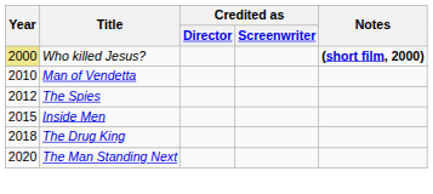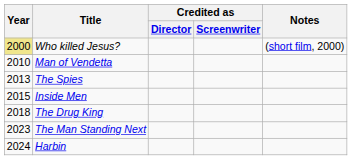 <table class="wikitable sortable plainrowheaders">
 <tr>
 <th rowspan="2">Year</th>
 <th rowspan="2">Title</th>
 <th colspan="2">Credited as</th>
 <th rowspan="2">Notes</th>
 </tr>
 <tr>
 <th><a href='#'>Director</a></th>
 <th><a href='#'>Screenwriter</a></th>
 </tr>
 <tr>
 <td style="background: khaki;">2000</td>
 <td><em>Who killed Jesus?</em></td>
 <td></td>
 <td></td>
-<td><strong>(<a href='#'>short film</a>, 2000)</strong></td>
+<td>(<a href='#'>short film</a>, 2000)</td>
 </tr>
 <tr>
 <td>2010</td>
 <td><em><a href='#'>Man of Vendetta</a></em></td>
 <td></td>
 <td></td>
 <td></td>
 </tr>
 <tr>
-<td>2012</td>
+<td>2013</td>
 <td><em><a href='#'>The Spies</a></em></td>
 <td></td>
 <td></td>
 <td></td>
 </tr>
 <tr>
 <td>2015</td>
 <td><em><a href='#'>Inside Men</a></em></td>
 <td></td>
 <td></td>
 <td></td>
 </tr>
 <tr>
 <td>2018</td>
 <td><em><a href='#'>The Drug King</a></em></td>
 <td></td>
 <td></td>
 <td></td>
 </tr>
 <tr>
-<td>2020</td>
+<td>2023</td>
 <td><em><a href='#'>The Man Standing Next</a></em></td>
 <td></td>
 <td></td>
 <td></td>
 </tr>
+<tr>
+<td>2024</td>
+<td><em><a href='#'>Harbin</a></em></td>
+<td></td>
+<td></td>
+<td></td>
+</tr>
 </table>
